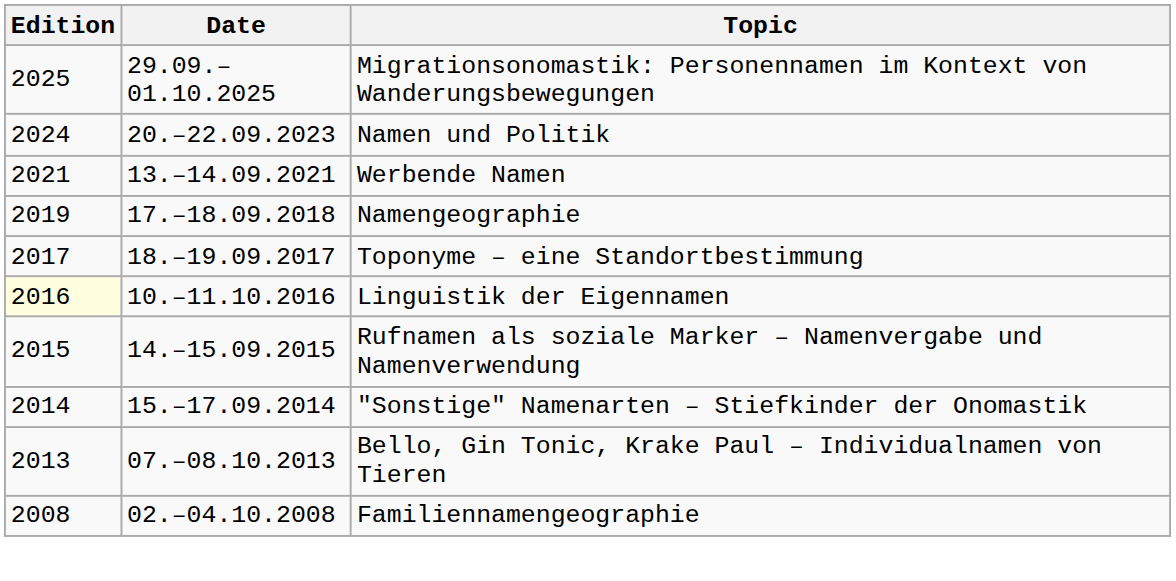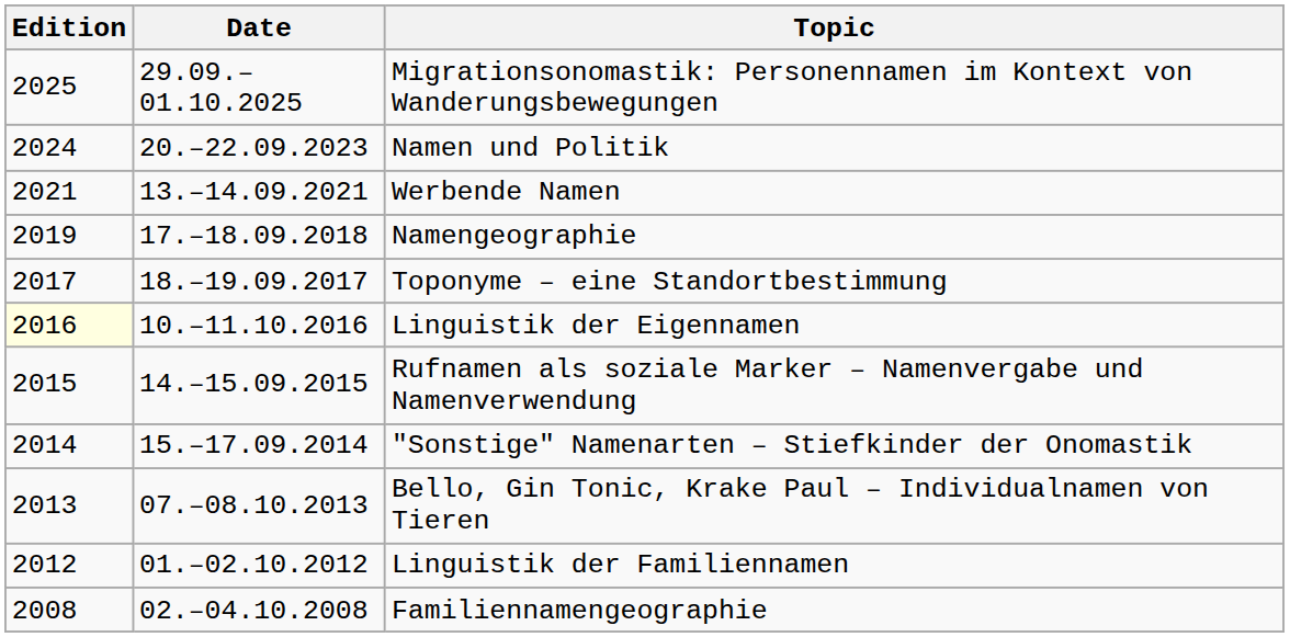 <table class="wikitable">
 <tr>
 <th>Edition</th>
 <th>Date</th>
 <th>Topic</th>
 </tr>
 <tr>
 <td>2025</td>
 <td>29.09.–01.10.2025</td>
 <td>Migrationsonomastik: Personennamen im Kontext von Wanderungsbewegungen </td>
 </tr>
 <tr>
 <td>2024</td>
 <td>20.–22.09.2023</td>
 <td>Namen und Politik </td>
 </tr>
 <tr>
 <td>2021</td>
 <td>13.–14.09.2021</td>
 <td>Werbende Namen </td>
 </tr>
 <tr>
 <td>2019</td>
 <td>17.–18.09.2018</td>
 <td>Namengeographie </td>
 </tr>
 <tr>
 <td>2017</td>
 <td>18.–19.09.2017</td>
 <td>Toponyme – eine Standortbestimmung</td>
 </tr>
 <tr>
 <td style="background: lightyellow;">2016</td>
 <td>10.–11.10.2016</td>
 <td>Linguistik der Eigennamen</td>
 </tr>
 <tr>
 <td>2015</td>
 <td>14.–15.09.2015</td>
 <td>Rufnamen als soziale Marker – Namenvergabe und Namenverwendung</td>
 </tr>
 <tr>
 <td>2014</td>
 <td>15.–17.09.2014</td>
 <td>"Sonstige" Namenarten – Stiefkinder der Onomastik</td>
 </tr>
 <tr>
 <td>2013</td>
 <td>07.–08.10.2013</td>
 <td>Bello, Gin Tonic, Krake Paul – Individualnamen von Tieren</td>
 </tr>
 <tr>
+<td>2012</td>
+<td>01.–02.10.2012</td>
+<td>Linguistik der Familiennamen</td>
+</tr>
+<tr>
 <td>2008</td>
 <td>02.–04.10.2008</td>
 <td>Familiennamengeographie</td>
 </tr>
 </table>
